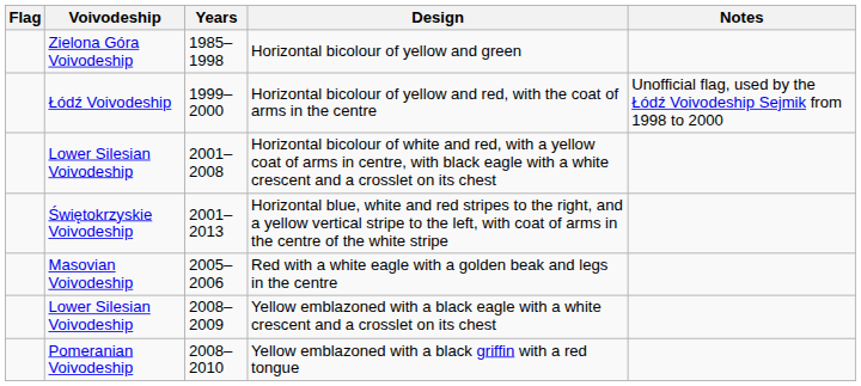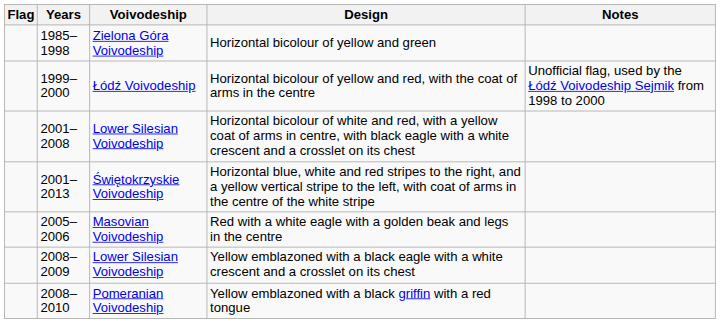 <table class="wikitable">
 <tr>
 <th>Flag</th>
+<th>Years</th>
 <th>Voivodeship</th>
-<th>Years</th>
 <th>Design</th>
 <th>Notes</th>
 </tr>
 <tr>
 <td></td>
+<td>1985–1998</td>
 <td><a href='#'>Zielona Góra Voivodeship</a></td>
-<td>1985–1998</td>
 <td>Horizontal bicolour of yellow and green</td>
 <td></td>
 </tr>
 <tr>
 <td></td>
+<td>1999–2000</td>
 <td><a href='#'>Łódź Voivodeship</a></td>
-<td>1999–2000</td>
 <td>Horizontal bicolour of yellow and red, with the coat of arms in the centre</td>
 <td>Unofficial flag, used by the <a href='#'>Łódź Voivodeship Sejmik</a> from 1998 to 2000</td>
 </tr>
 <tr>
 <td></td>
+<td>2001–2008</td>
 <td><a href='#'>Lower Silesian Voivodeship</a></td>
-<td>2001–2008</td>
 <td>Horizontal bicolour of white and red, with a yellow coat of arms in centre, with black eagle with a white crescent and a crosslet on its chest</td>
 <td></td>
 </tr>
 <tr>
 <td></td>
+<td>2001–2013</td>
 <td><a href='#'>Świętokrzyskie Voivodeship</a></td>
-<td>2001–2013</td>
 <td>Horizontal blue, white and red stripes to the right, and a yellow vertical stripe to the left, with coat of arms in the centre of the white stripe</td>
 <td></td>
 </tr>
 <tr>
 <td></td>
+<td>2005–2006</td>
 <td><a href='#'>Masovian Voivodeship</a></td>
-<td>2005–2006</td>
 <td>Red with a white eagle with a golden beak and legs in the centre</td>
 <td></td>
 </tr>
 <tr>
 <td></td>
+<td>2008–2009</td>
 <td><a href='#'>Lower Silesian Voivodeship</a></td>
-<td>2008–2009</td>
 <td>Yellow emblazoned with a black eagle with a white crescent and a crosslet on its chest</td>
 <td></td>
 </tr>
 <tr>
 <td></td>
+<td>2008–2010</td>
 <td><a href='#'>Pomeranian Voivodeship</a></td>
-<td>2008–2010</td>
 <td>Yellow emblazoned with a black <a href='#'>griffin</a> with a red tongue</td>
 <td></td>
 </tr>
 </table>
